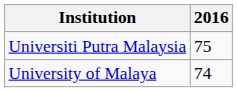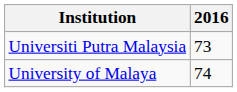 <table class="sortable wikitable" border="1">
 <tr>
 <th>Institution</th>
 <th>2016</th>
 </tr>
 <tr>
 <td><a href='#'>Universiti Putra Malaysia</a></td>
-<td>75</td>
+<td>73</td>
 </tr>
 <tr>
 <td><a href='#'>University of Malaya</a></td>
 <td>74</td>
 </tr>
 </table>
